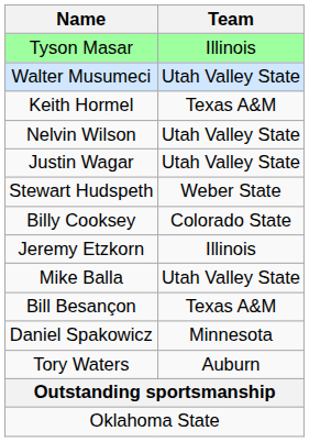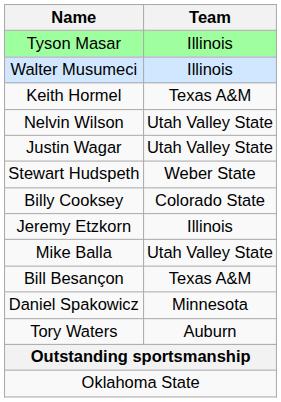 <table class="wikitable" style="text-align:center">
 <tr>
 <th>Name</th>
 <th>Team</th>
 </tr>
 <tr bgcolor="#9eff9e">
 <td>Tyson Masar</td>
 <td>Illinois</td>
 </tr>
 <tr bgcolor="#d0e7ff">
 <td>Walter Musumeci</td>
-<td>Utah Valley State</td>
+<td>Illinois</td>
 </tr>
 <tr>
 <td>Keith Hormel</td>
 <td>Texas A&M</td>
 </tr>
 <tr>
 <td>Nelvin Wilson</td>
 <td>Utah Valley State</td>
 </tr>
 <tr>
 <td>Justin Wagar</td>
 <td>Utah Valley State</td>
 </tr>
 <tr>
 <td>Stewart Hudspeth</td>
 <td>Weber State</td>
 </tr>
 <tr>
 <td>Billy Cooksey</td>
 <td>Colorado State</td>
 </tr>
 <tr>
 <td>Jeremy Etzkorn</td>
 <td>Illinois</td>
 </tr>
 <tr>
 <td>Mike Balla</td>
 <td>Utah Valley State</td>
 </tr>
 <tr>
 <td>Bill Besançon</td>
 <td>Texas A&M</td>
 </tr>
 <tr>
 <td>Daniel Spakowicz</td>
 <td>Minnesota</td>
 </tr>
 <tr>
 <td>Tory Waters</td>
 <td>Auburn</td>
 </tr>
 <tr>
 <th colspan="2">Outstanding sportsmanship</th>
 </tr>
 <tr>
 <td colspan="2">Oklahoma State</td>
 </tr>
 </table>
